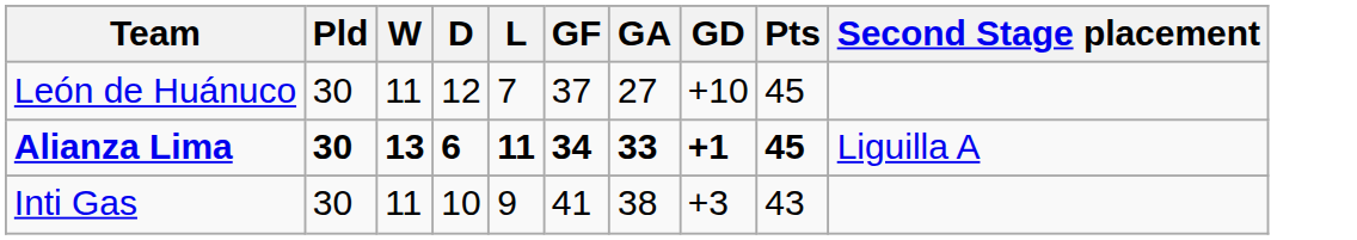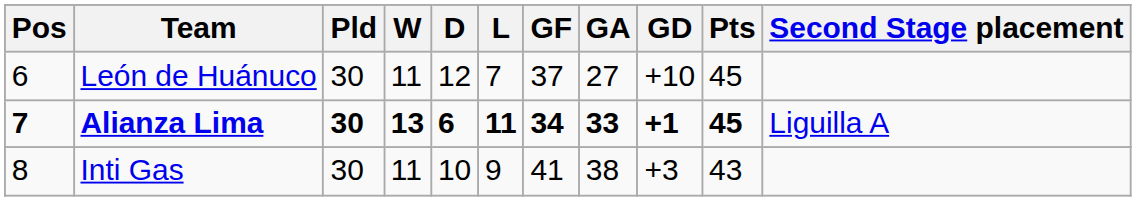 <table class="wikitable">
 <tr>
+<th><abbr>Pos</abbr></th>
 <th>Team</th>
 <th><abbr>Pld</abbr></th>
 <th><abbr>W</abbr></th>
 <th><abbr>D</abbr></th>
 <th><abbr>L</abbr></th>
 <th><abbr>GF</abbr></th>
 <th><abbr>GA</abbr></th>
 <th><abbr>GD</abbr></th>
 <th><abbr>Pts</abbr></th>
 <th><a href='#'>Second Stage</a> <strong>placement</strong></th>
 </tr>
 <tr>
+<td>6</td>
 <td><a href='#'>León de Huánuco</a></td>
 <td>30</td>
 <td>11</td>
 <td>12</td>
 <td>7</td>
 <td>37</td>
 <td>27</td>
 <td>+10</td>
 <td>45</td>
 <td></td>
 </tr>
 <tr>
+<td><strong>7</strong></td>
 <td><strong><a href='#'>Alianza Lima</a></strong></td>
 <td><strong>30</strong></td>
 <td><strong>13</strong></td>
 <td><strong>6</strong></td>
 <td><strong>11</strong></td>
 <td><strong>34</strong></td>
 <td><strong>33</strong></td>
 <td><strong>+1</strong></td>
 <td><strong>45</strong></td>
 <td><a href='#'>Liguilla A</a></td>
 </tr>
 <tr>
+<td>8</td>
 <td><a href='#'>Inti Gas</a></td>
 <td>30</td>
 <td>11</td>
 <td>10</td>
 <td>9</td>
 <td>41</td>
 <td>38</td>
 <td>+3</td>
 <td>43</td>
 <td></td>
 </tr>
 </table>
